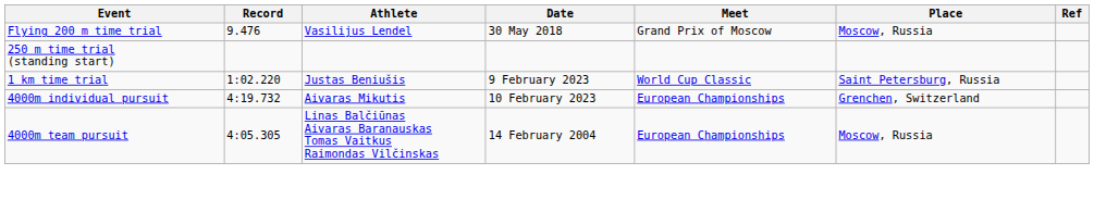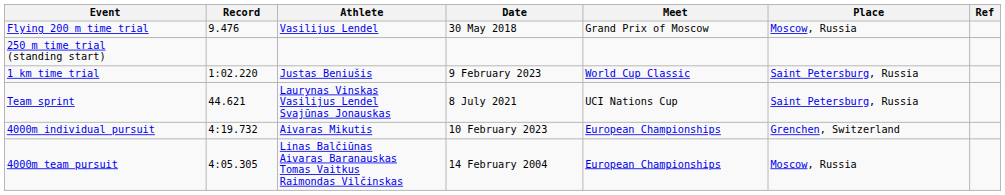 <table class="wikitable" style="font-size:95%; width: 95%;">
 <tr>
 <th>Event</th>
 <th>Record</th>
 <th>Athlete</th>
 <th>Date</th>
 <th>Meet</th>
 <th>Place</th>
 <th>Ref</th>
 </tr>
 <tr>
 <td><a href='#'>Flying 200 m time trial</a></td>
 <td>9.476</td>
 <td><a href='#'>Vasilijus Lendel</a></td>
 <td>30 May 2018</td>
 <td>Grand Prix of Moscow</td>
 <td><a href='#'>Moscow</a>, Russia</td>
 <td></td>
 </tr>
 <tr>
 <td><a href='#'>250 m time trial</a><br> (standing start)</td>
 <td></td>
 <td></td>
 <td></td>
 <td></td>
 <td></td>
 <td></td>
 </tr>
 <tr>
 <td><a href='#'>1 km time trial</a></td>
 <td>1:02.220</td>
 <td><a href='#'>Justas Beniušis</a></td>
 <td>9 February 2023</td>
 <td><a href='#'>World Cup Classic</a></td>
 <td><a href='#'>Saint Petersburg</a>, Russia</td>
 <td></td>
 </tr>
 <tr>
+<td><a href='#'>Team sprint</a></td>
+<td>44.621</td>
+<td><a href='#'>Laurynas Vinskas</a><br><a href='#'>Vasilijus Lendel</a><br><a href='#'>Svajūnas Jonauskas</a></td>
+<td>8 July 2021</td>
+<td>UCI Nations Cup</td>
+<td><a href='#'>Saint Petersburg</a>, Russia</td>
+<td></td>
+</tr>
+<tr>
 <td><a href='#'>4000m individual pursuit</a></td>
 <td>4:19.732</td>
 <td><a href='#'>Aivaras Mikutis</a></td>
 <td>10 February 2023</td>
 <td><a href='#'>European Championships</a></td>
 <td><a href='#'>Grenchen</a>, Switzerland</td>
 <td></td>
 </tr>
 <tr>
 <td><a href='#'>4000m team pursuit</a></td>
 <td>4:05.305</td>
 <td><a href='#'>Linas Balčiūnas</a><br><a href='#'>Aivaras Baranauskas</a><br><a href='#'>Tomas Vaitkus</a><br><a href='#'>Raimondas Vilčinskas</a></td>
 <td>14 February 2004</td>
 <td><a href='#'>European Championships</a></td>
 <td><a href='#'>Moscow</a>, Russia</td>
 <td></td>
 </tr>
 </table>
